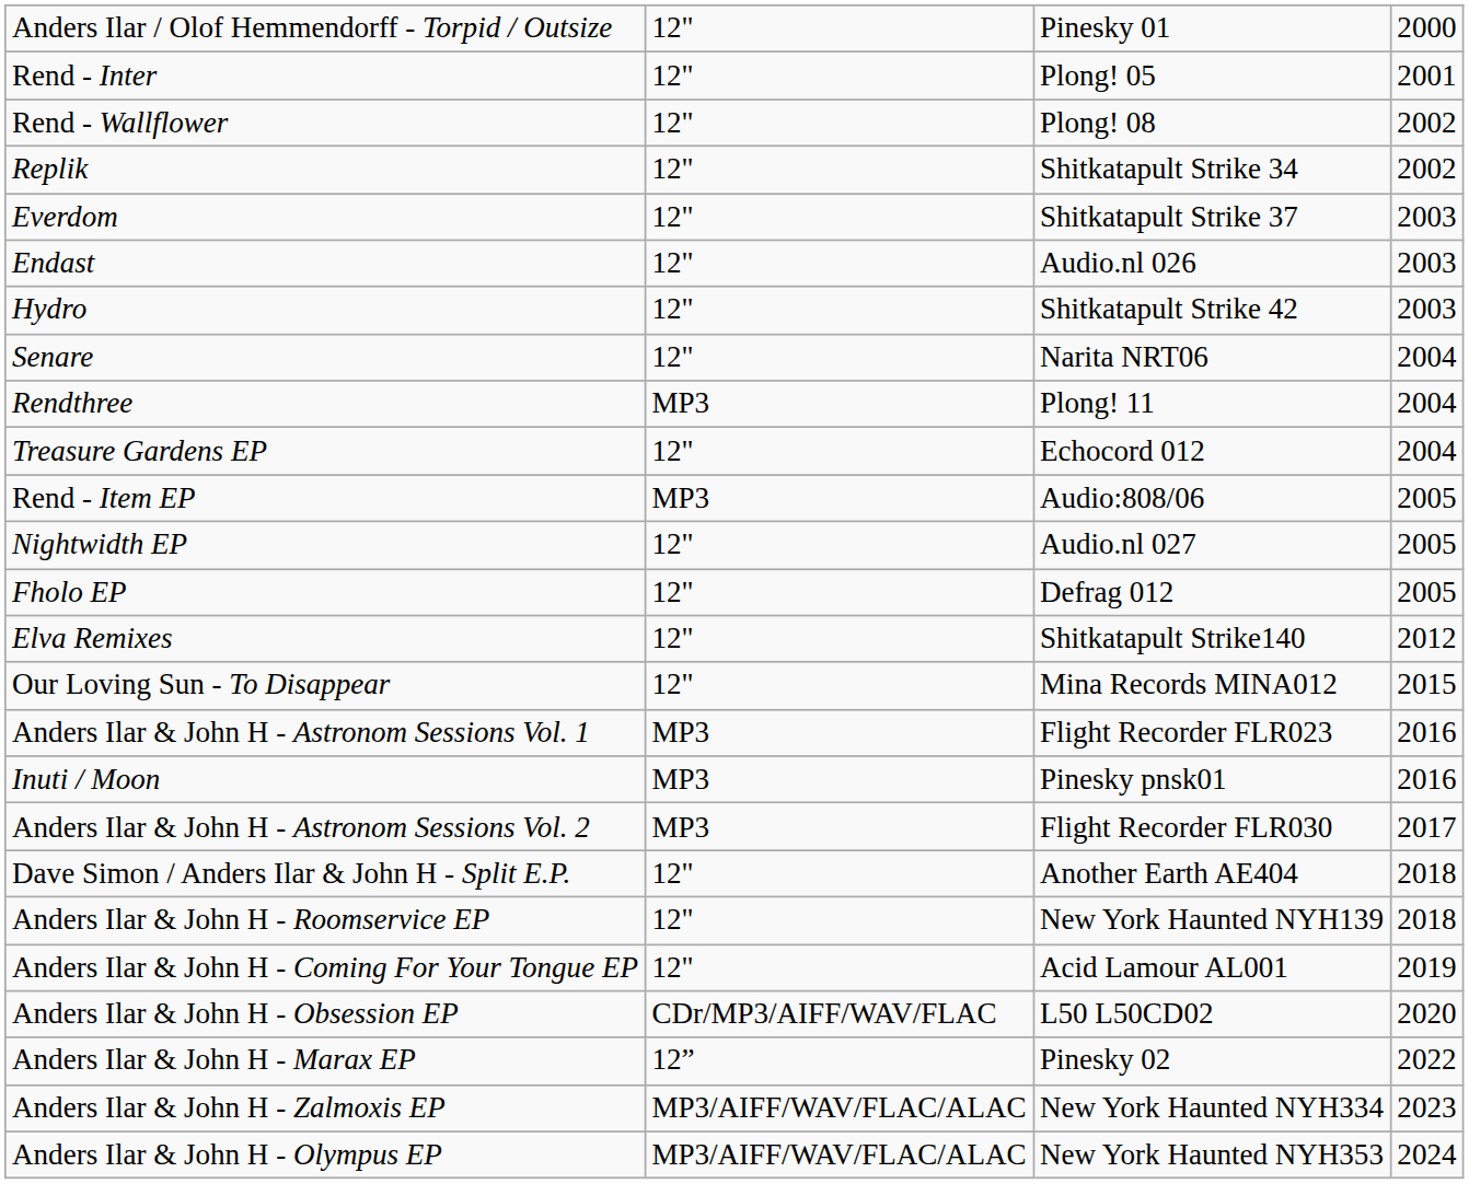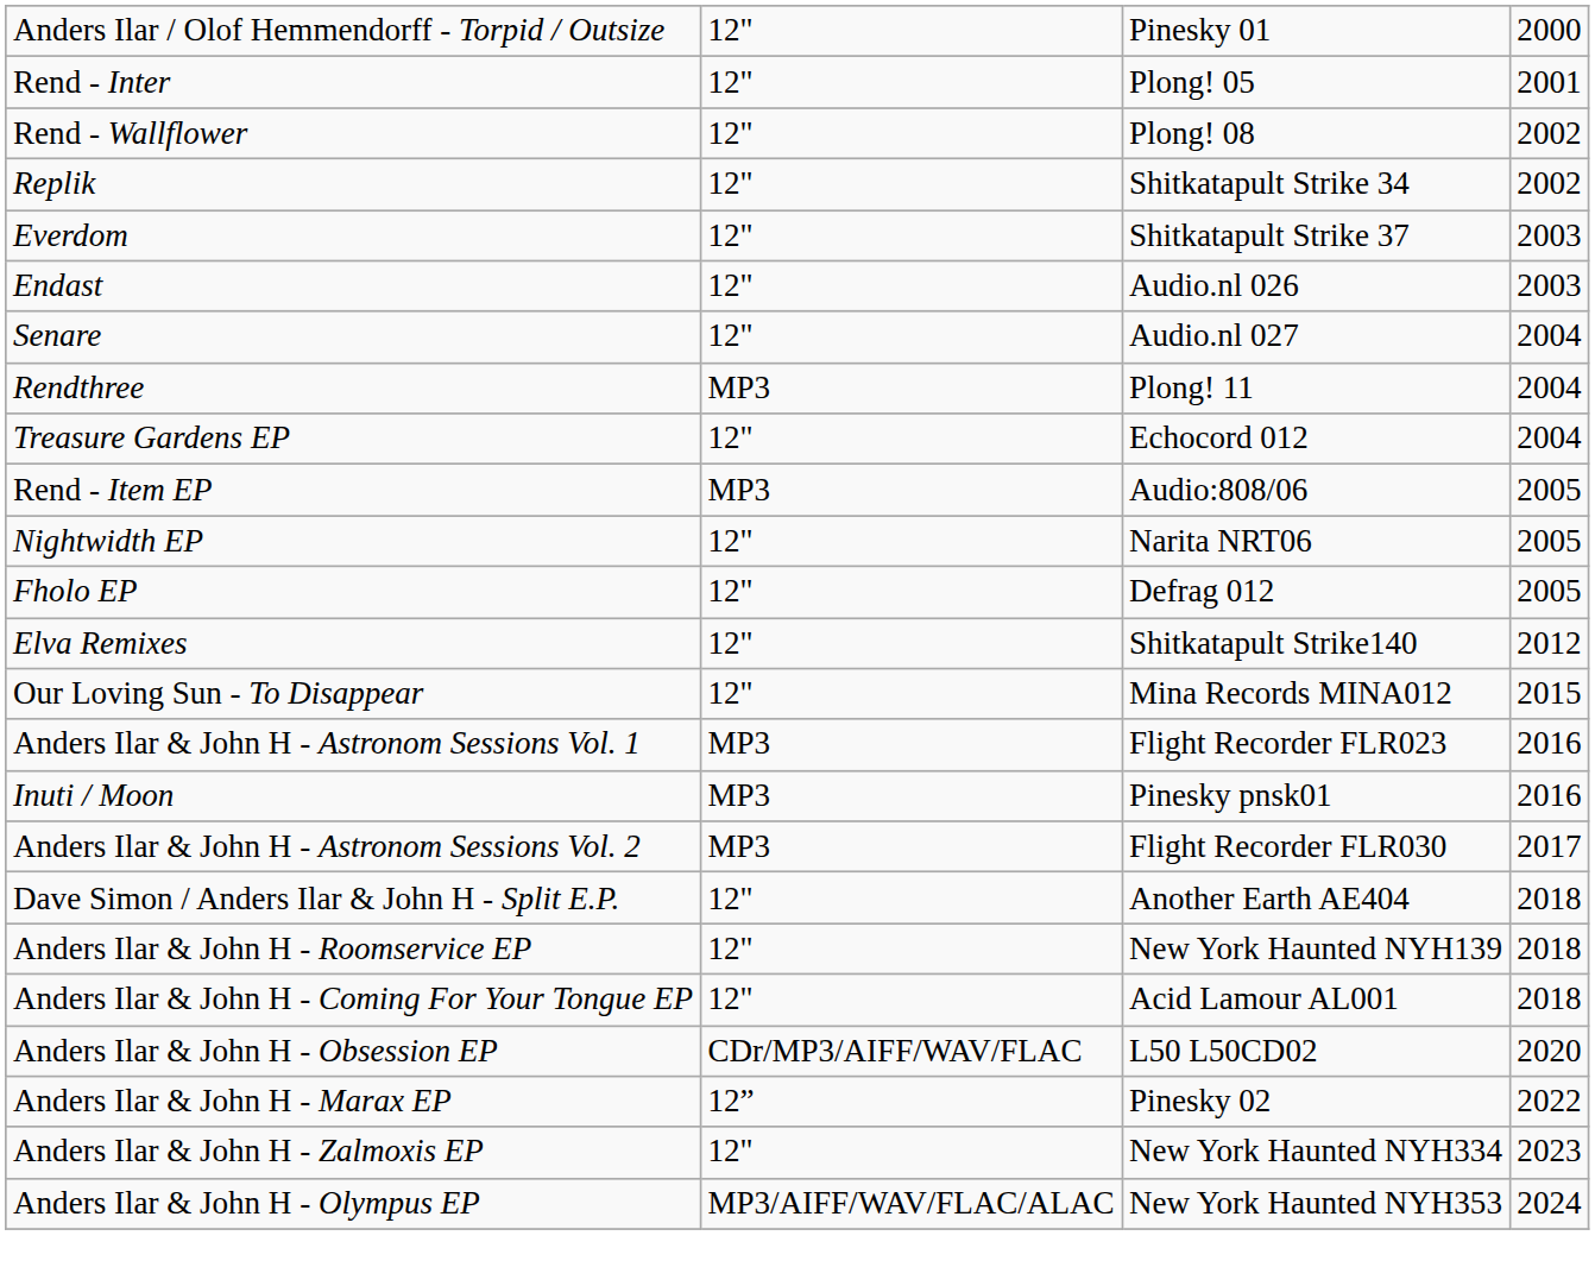 <table class="wikitable">
 <tr>
 <td>Anders Ilar / Olof Hemmendorff - <em>Torpid / Outsize</em></td>
 <td>12"</td>
 <td>Pinesky 01</td>
 <td>2000</td>
 </tr>
 <tr>
 <td>Rend - <em>Inter</em></td>
 <td>12"</td>
 <td>Plong! 05</td>
 <td>2001</td>
 </tr>
 <tr>
 <td>Rend - <em>Wallflower</em></td>
 <td>12"</td>
 <td>Plong! 08</td>
 <td>2002</td>
 </tr>
 <tr>
 <td><em>Replik</em></td>
 <td>12"</td>
 <td>Shitkatapult Strike 34</td>
 <td>2002</td>
 </tr>
 <tr>
 <td><em>Everdom</em></td>
 <td>12"</td>
 <td>Shitkatapult Strike 37</td>
 <td>2003</td>
 </tr>
 <tr>
 <td><em>Endast</em></td>
 <td>12"</td>
 <td>Audio.nl 026</td>
 <td>2003</td>
 </tr>
 <tr>
-<td><em>Hydro</em></td>
-<td>12"</td>
-<td>Shitkatapult Strike 42</td>
-<td>2003</td>
-</tr>
-<tr>
 <td><em>Senare</em></td>
 <td>12"</td>
-<td>Narita NRT06</td>
+<td>Audio.nl 027</td>
 <td>2004</td>
 </tr>
 <tr>
 <td><em>Rendthree</em></td>
 <td>MP3</td>
 <td>Plong! 11</td>
 <td>2004</td>
 </tr>
 <tr>
 <td><em>Treasure Gardens EP</em></td>
 <td>12"</td>
 <td>Echocord 012</td>
 <td>2004</td>
 </tr>
 <tr>
 <td>Rend - <em>Item EP</em></td>
 <td>MP3</td>
 <td>Audio:808/06</td>
 <td>2005</td>
 </tr>
 <tr>
 <td><em>Nightwidth EP</em></td>
 <td>12"</td>
-<td>Audio.nl 027</td>
+<td>Narita NRT06</td>
 <td>2005</td>
 </tr>
 <tr>
 <td><em>Fholo EP</em></td>
 <td>12"</td>
 <td>Defrag 012</td>
 <td>2005</td>
 </tr>
 <tr>
 <td><em>Elva Remixes</em></td>
 <td>12"</td>
 <td>Shitkatapult Strike140</td>
 <td>2012</td>
 </tr>
 <tr>
 <td>Our Loving Sun - <em>To Disappear</em></td>
 <td>12"</td>
 <td>Mina Records MINA012</td>
 <td>2015</td>
 </tr>
 <tr>
 <td>Anders Ilar & John H - <em>Astronom Sessions Vol. 1</em></td>
 <td>MP3</td>
 <td>Flight Recorder FLR023</td>
 <td>2016</td>
 </tr>
 <tr>
 <td><em>Inuti / Moon</em></td>
 <td>MP3</td>
 <td>Pinesky pnsk01</td>
 <td>2016</td>
 </tr>
 <tr>
 <td>Anders Ilar & John H - <em>Astronom Sessions Vol. 2</em></td>
 <td>MP3</td>
 <td>Flight Recorder FLR030</td>
 <td>2017</td>
 </tr>
 <tr>
 <td>Dave Simon / Anders Ilar & John H - <em>Split E.P.</em></td>
 <td>12"</td>
 <td>Another Earth AE404</td>
 <td>2018</td>
 </tr>
 <tr>
 <td>Anders Ilar & John H - <em>Roomservice EP</em></td>
 <td>12"</td>
 <td>New York Haunted NYH139</td>
 <td>2018</td>
 </tr>
 <tr>
 <td>Anders Ilar & John H - <em>Coming For Your Tongue EP</em></td>
 <td>12"</td>
 <td>Acid Lamour AL001</td>
-<td>2019</td>
+<td>2018</td>
 </tr>
 <tr>
 <td>Anders Ilar & John H - <em>Obsession EP</em></td>
 <td>CDr/MP3/AIFF/WAV/FLAC</td>
 <td>L50 L50CD02</td>
 <td>2020</td>
 </tr>
 <tr>
 <td>Anders Ilar & John H - <em>Marax EP</em></td>
 <td>12”</td>
 <td>Pinesky 02</td>
 <td>2022</td>
 </tr>
 <tr>
 <td>Anders Ilar & John H - <em>Zalmoxis EP</em></td>
-<td>MP3/AIFF/WAV/FLAC/ALAC</td>
+<td>12"</td>
 <td>New York Haunted NYH334</td>
 <td>2023</td>
 </tr>
 <tr>
 <td>Anders Ilar & John H - <em>Olympus EP</em></td>
 <td>MP3/AIFF/WAV/FLAC/ALAC</td>
 <td>New York Haunted NYH353</td>
 <td>2024</td>
 </tr>
 </table>
